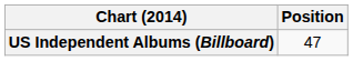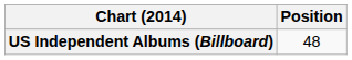 <table class="wikitable plainrowheaders" style="text-align:center">
 <tr>
 <th scope="col">Chart (2014)</th>
 <th scope="col">Position</th>
 </tr>
 <tr>
 <th scope="row">US Independent Albums (<em>Billboard</em>)</th>
-<td>47</td>
+<td>48</td>
 </tr>
 </table>
